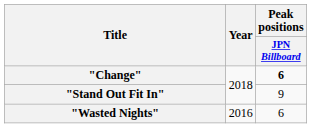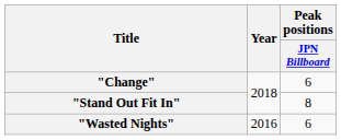 <table class="wikitable plainrowheaders" style="text-align:center;">
 <tr>
 <th scope="col" rowspan="2" style="width:18em;">Title</th>
 <th scope="col" rowspan="2">Year</th>
 <th scope="col">Peak positions</th>
 </tr>
 <tr>
 <th scope="col" style="width:30px;font-size:85%"><a href='#'>JPN<br><em>Billboard</em></a><br></th>
 </tr>
 <tr>
 <th scope="row">"Change"</th>
 <td rowspan="2">2018</td>
-<td><strong>6</strong></td>
+<td>6</td>
 </tr>
 <tr>
 <th scope="row">"Stand Out Fit In"</th>
-<td>9</td>
+<td>8</td>
 </tr>
 <tr>
 <th scope="row">"Wasted Nights"</th>
 <td>2016</td>
 <td>6</td>
 </tr>
 </table>
